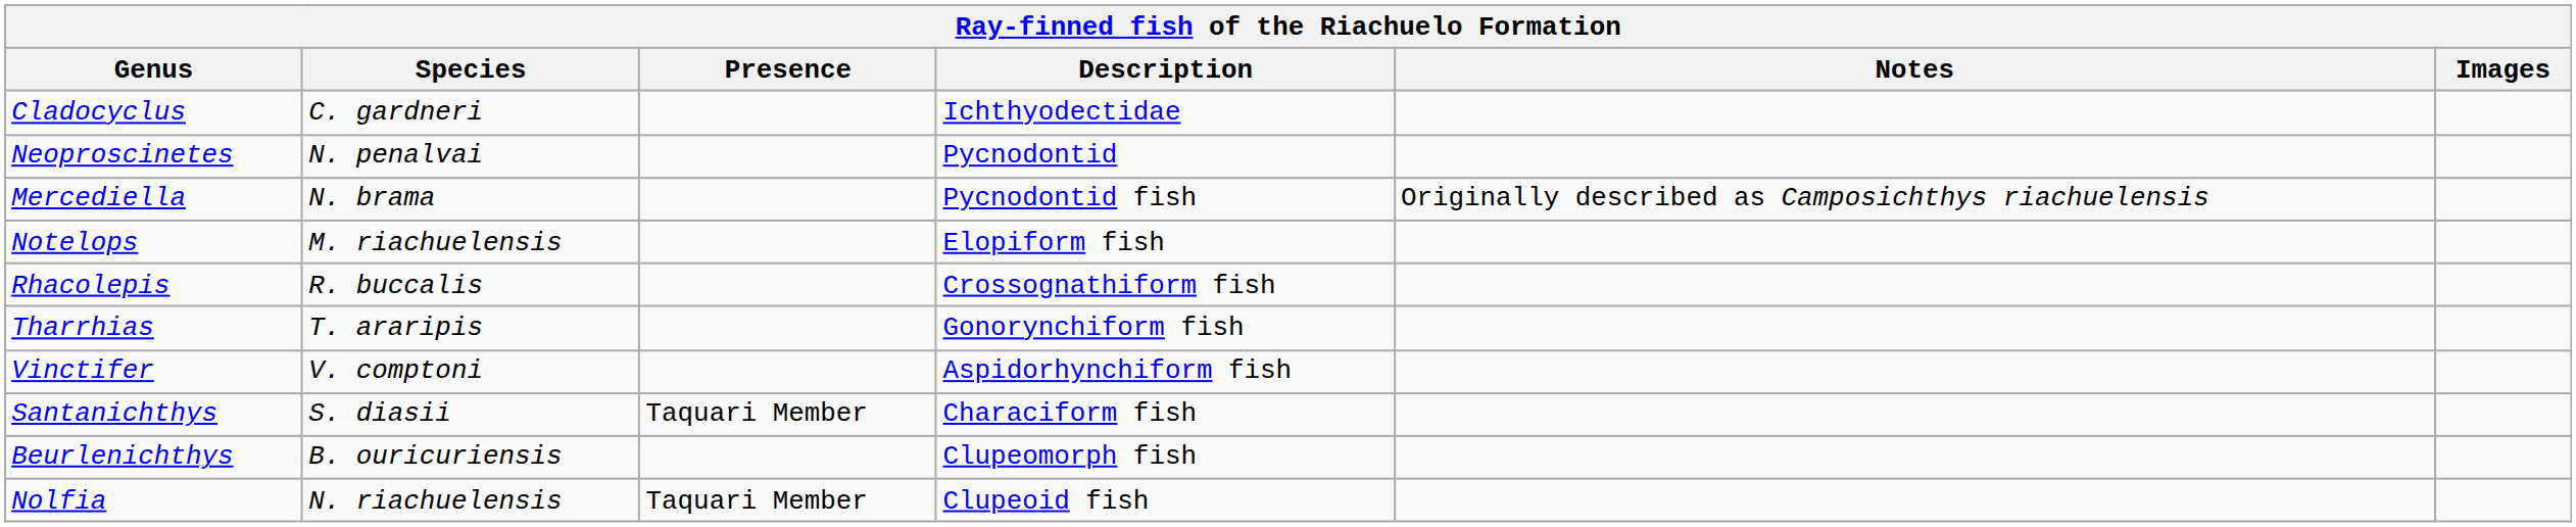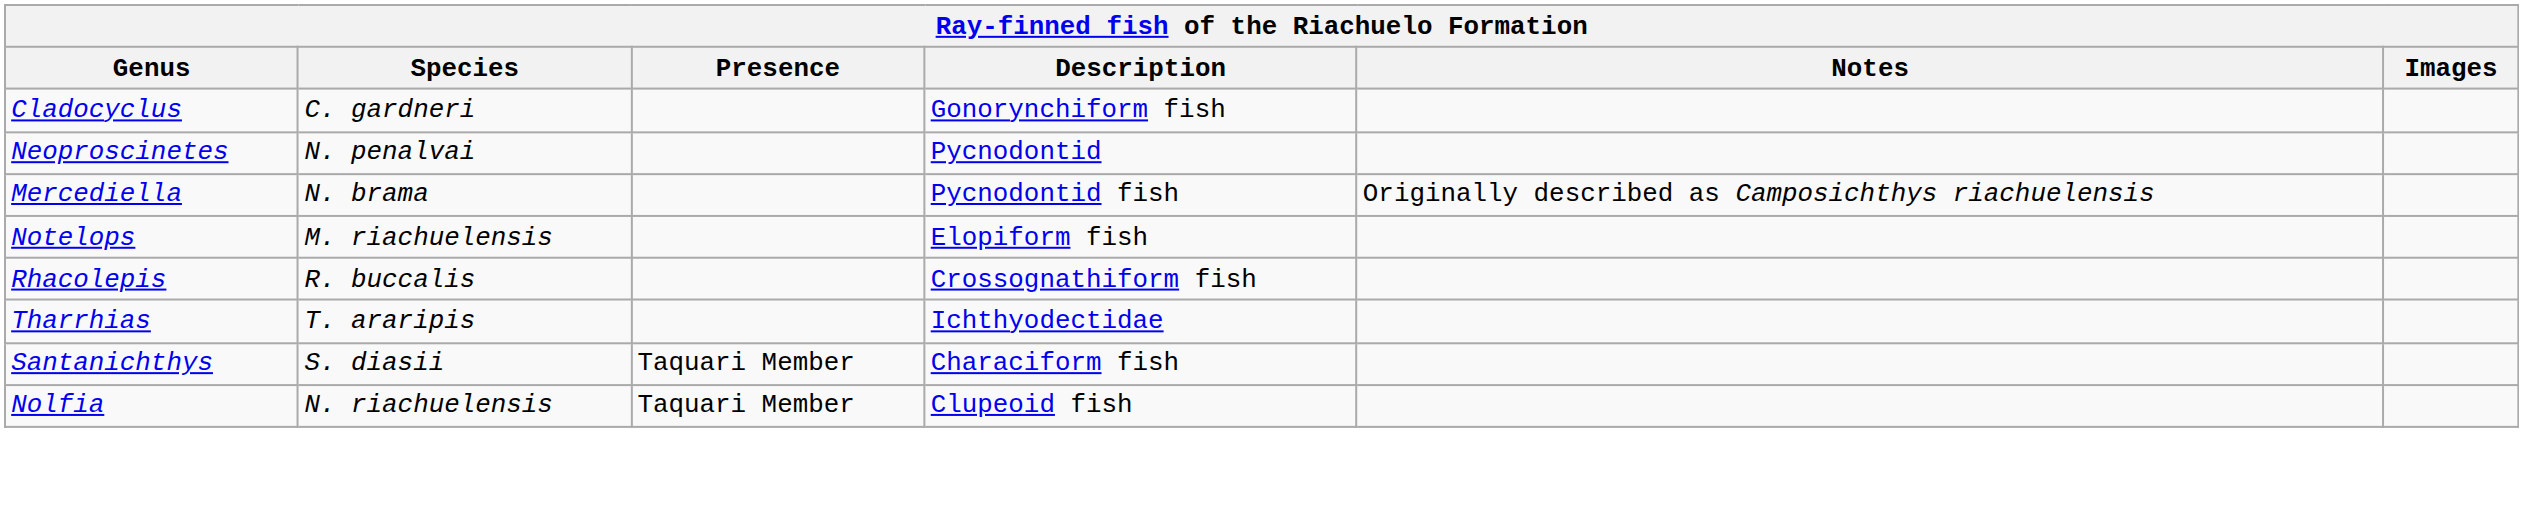 <table class="wikitable" align="center" width="100%">
 <tr>
 <th colspan="6" align="center"><strong><a href='#'>Ray-finned fish</a> of the Riachuelo Formation</strong></th>
 </tr>
 <tr>
 <th>Genus</th>
 <th>Species</th>
 <th>Presence</th>
 <th>Description</th>
 <th>Notes</th>
 <th>Images</th>
 </tr>
 <tr>
 <td><em><a href='#'>Cladocyclus</a></em></td>
 <td><em>C. gardneri</em></td>
 <td></td>
-<td><a href='#'>Ichthyodectidae</a></td>
+<td><a href='#'>Gonorynchiform</a> fish</td>
 <td></td>
 <td></td>
 </tr>
 <tr>
 <td><em><a href='#'>Neoproscinetes</a></em></td>
 <td><em>N. penalvai</em></td>
 <td></td>
 <td><a href='#'>Pycnodontid</a></td>
 <td></td>
 <td></td>
 </tr>
 <tr>
 <td><em><a href='#'>Mercediella</a></em></td>
 <td><em>N. brama</em></td>
 <td></td>
 <td><a href='#'>Pycnodontid</a> fish</td>
 <td>Originally described as <em>Camposichthys riachuelensis</em></td>
 <td></td>
 </tr>
 <tr>
 <td><em><a href='#'>Notelops</a></em></td>
 <td><em>M. riachuelensis</em></td>
 <td></td>
 <td><a href='#'>Elopiform</a> fish</td>
 <td></td>
 <td><br></td>
 </tr>
 <tr>
 <td><em><a href='#'>Rhacolepis</a></em></td>
 <td><em>R. buccalis</em></td>
 <td></td>
 <td><a href='#'>Crossognathiform</a> fish</td>
 <td></td>
 <td></td>
 </tr>
 <tr>
 <td><em><a href='#'>Tharrhias</a></em></td>
 <td><em>T. araripis</em></td>
 <td></td>
-<td><a href='#'>Gonorynchiform</a> fish</td>
+<td><a href='#'>Ichthyodectidae</a></td>
 <td></td>
 <td><br></td>
-</tr>
-<tr>
-<td><em><a href='#'>Vinctifer</a></em></td>
-<td><em>V. comptoni</em></td>
-<td></td>
-<td><a href='#'>Aspidorhynchiform</a> fish</td>
-<td></td>
-<td></td>
 </tr>
 <tr>
 <td><em><a href='#'>Santanichthys</a></em></td>
 <td><em>S. diasii</em></td>
 <td>Taquari Member</td>
 <td><a href='#'>Characiform</a> fish</td>
-<td></td>
-<td></td>
-</tr>
-<tr>
-<td><em><a href='#'>Beurlenichthys</a></em></td>
-<td><em>B. ouricuriensis</em></td>
-<td></td>
-<td><a href='#'>Clupeomorph</a> fish</td>
 <td></td>
 <td></td>
 </tr>
 <tr>
 <td><em><a href='#'>Nolfia</a></em></td>
 <td><em>N. riachuelensis</em></td>
 <td>Taquari Member</td>
 <td><a href='#'>Clupeoid</a> fish</td>
 <td></td>
 <td></td>
 </tr>
 </table>
